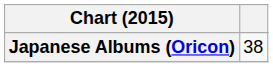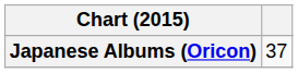 <table class="wikitable plainrowheaders sortable" style="text-align:center">
 <tr>
 <th scope="col">Chart (2015)</th>
 <th scope="col"></th>
 </tr>
 <tr>
 </tr>
 <tr>
 </tr>
 <tr>
 </tr>
 <tr>
 <th scope="row">Japanese Albums (<a href='#'>Oricon</a>)</th>
-<td>38</td>
+<td>37</td>
 </tr>
 <tr>
 </tr>
 <tr>
 </tr>
 <tr>
 </tr>
 <tr>
 </tr>
 <tr>
 </tr>
 <tr>
 </tr>
 </table>
